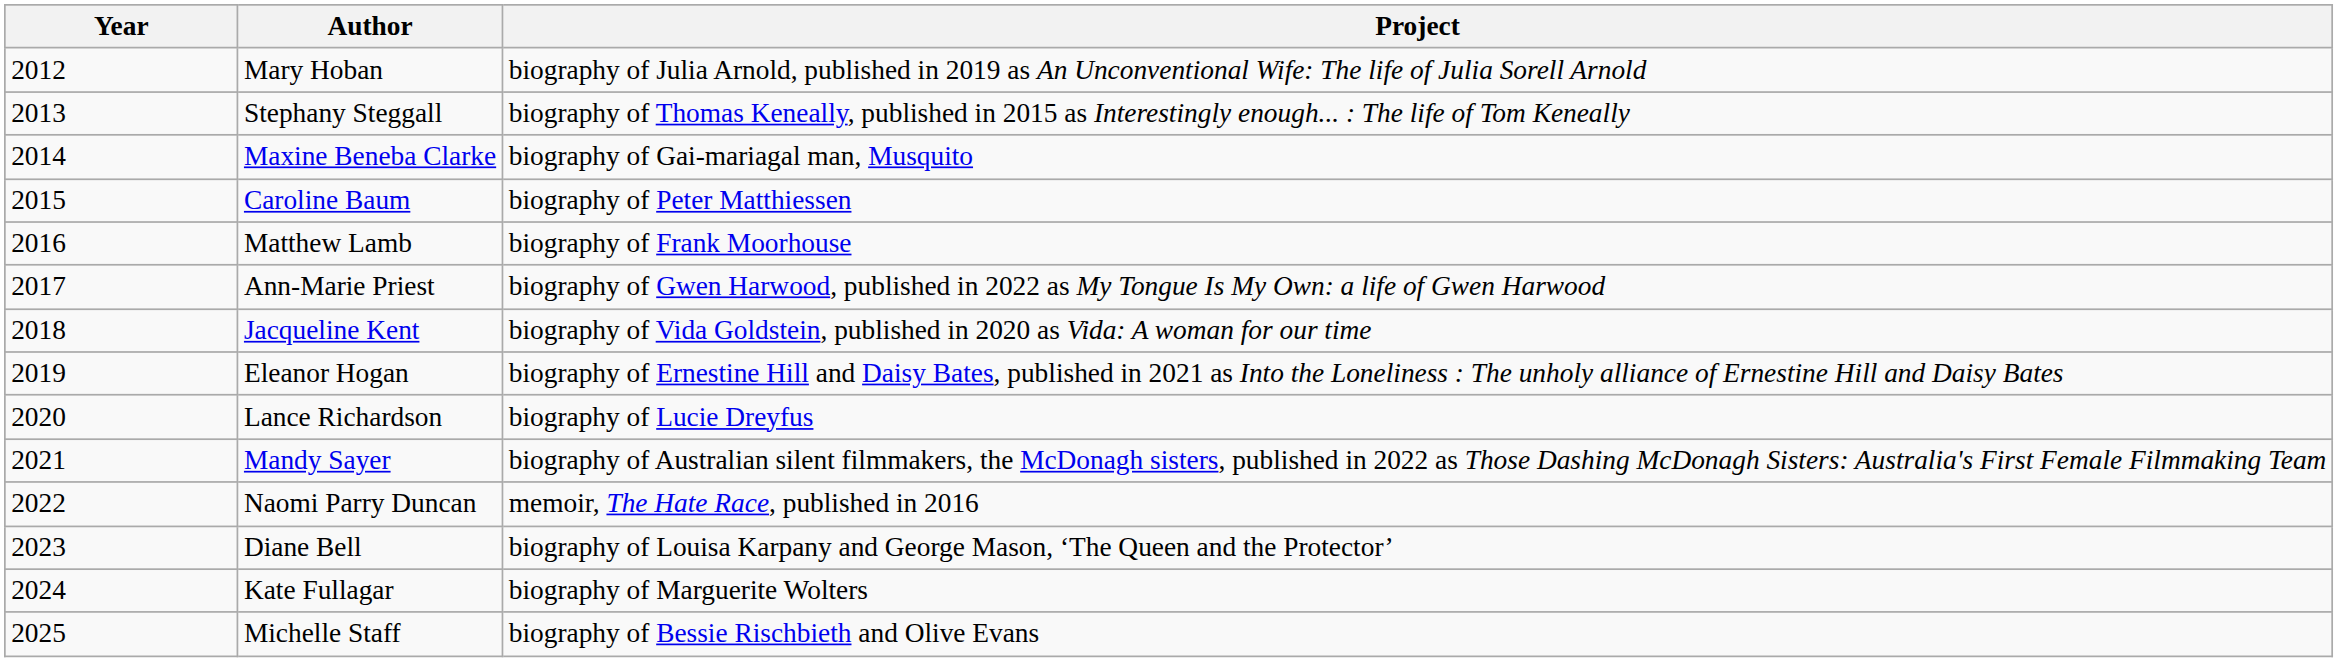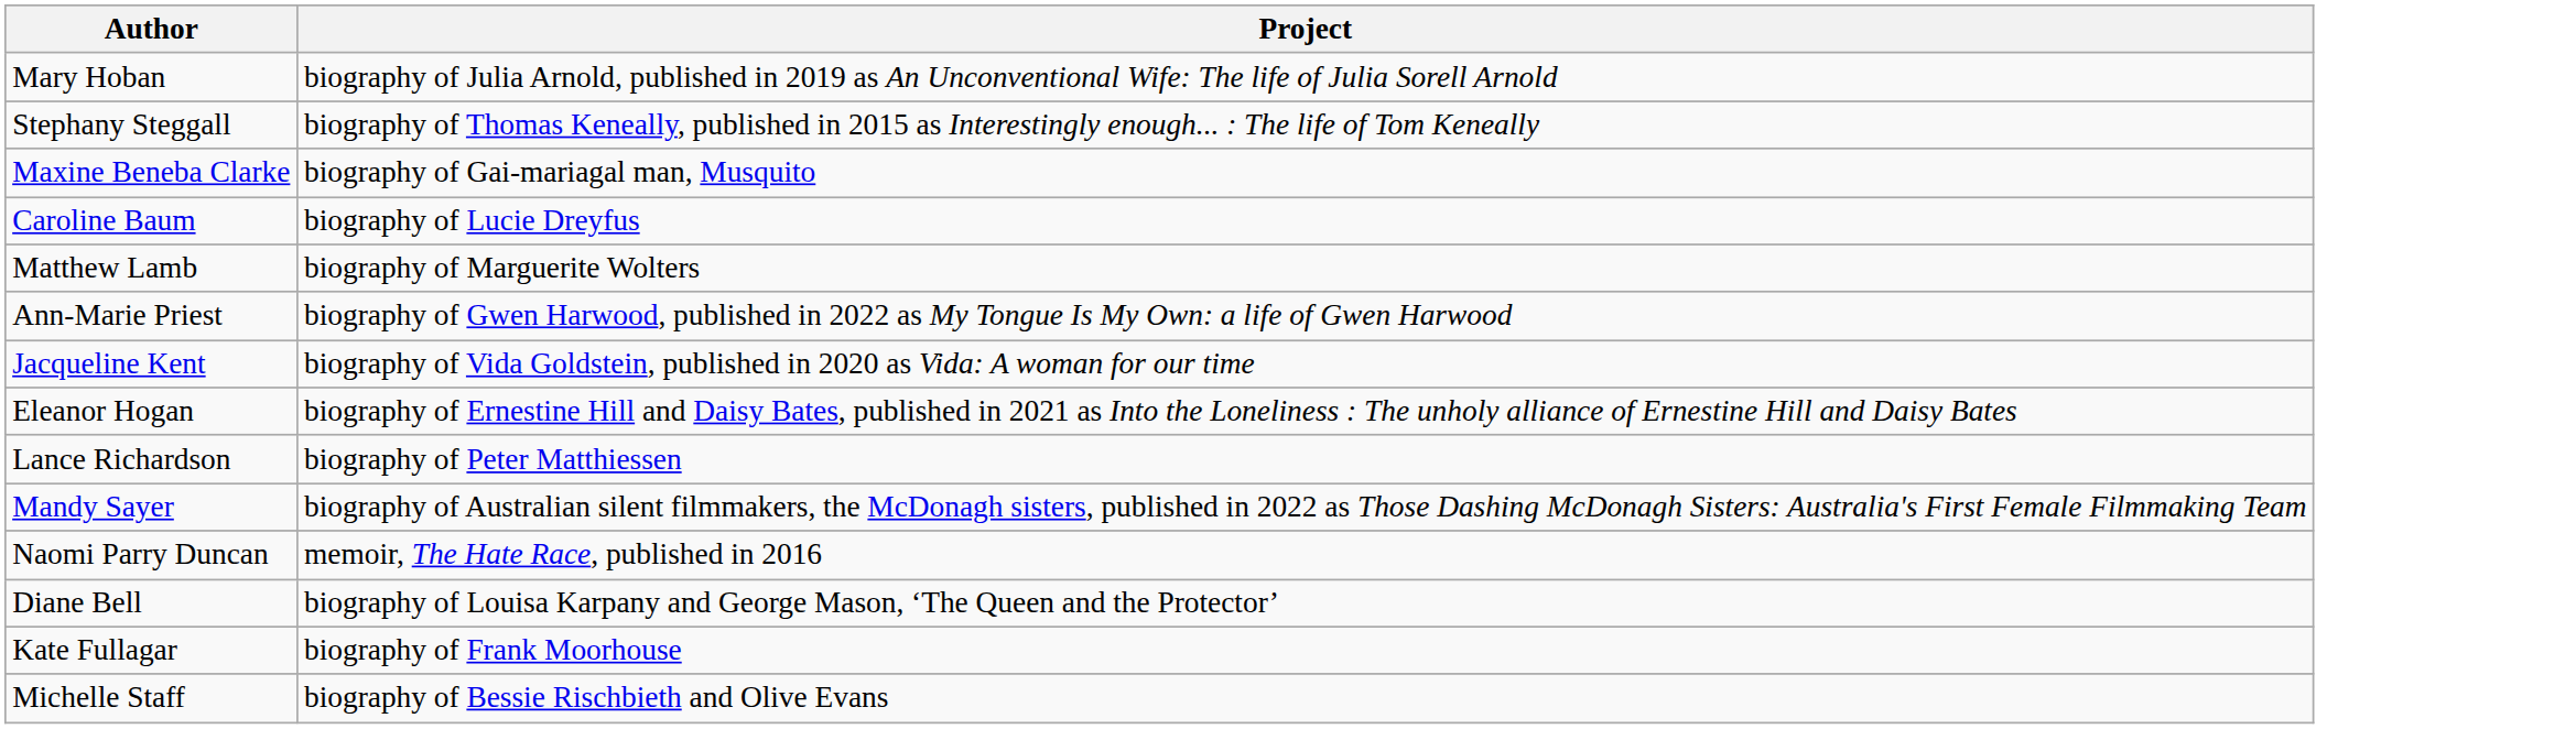 <table class="wikitable">
 <tr>
-<th width="10%" scope="col">Year</th>
 <th scope="col">Author</th>
 <th scope="col">Project</th>
 </tr>
 <tr>
-<td>2012</td>
 <td>Mary Hoban</td>
 <td>biography of Julia Arnold, published in 2019 as <em>An Unconventional Wife: The life of Julia Sorell Arnold</em></td>
 </tr>
 <tr>
-<td>2013</td>
 <td>Stephany Steggall</td>
 <td>biography of <a href='#'>Thomas Keneally</a>, published in 2015 as <em>Interestingly enough... : The life of Tom Keneally</em></td>
 </tr>
 <tr>
-<td>2014</td>
 <td><a href='#'>Maxine Beneba Clarke</a></td>
 <td>biography of Gai-mariagal man, <a href='#'>Musquito</a></td>
 </tr>
 <tr>
-<td>2015</td>
 <td><a href='#'>Caroline Baum</a></td>
-<td>biography of <a href='#'>Peter Matthiessen</a></td>
+<td>biography of <a href='#'>Lucie Dreyfus</a></td>
 </tr>
 <tr>
-<td>2016</td>
 <td>Matthew Lamb</td>
-<td>biography of <a href='#'>Frank Moorhouse</a></td>
+<td>biography of Marguerite Wolters</td>
 </tr>
 <tr>
-<td>2017</td>
 <td>Ann-Marie Priest</td>
 <td>biography of <a href='#'>Gwen Harwood</a>, published in 2022 as <em>My Tongue Is My Own: a life of Gwen Harwood</em></td>
 </tr>
 <tr>
-<td>2018</td>
 <td><a href='#'>Jacqueline Kent</a></td>
 <td>biography of <a href='#'>Vida Goldstein</a>, published in 2020 as <em>Vida: A woman for our time</em></td>
 </tr>
 <tr>
-<td scope="row">2019</td>
 <td>Eleanor Hogan</td>
 <td>biography of <a href='#'>Ernestine Hill</a> and <a href='#'>Daisy Bates</a>, published in 2021 as <em>Into the Loneliness : The unholy alliance of Ernestine Hill and Daisy Bates</em></td>
 </tr>
 <tr>
-<td>2020</td>
 <td>Lance Richardson</td>
-<td>biography of <a href='#'>Lucie Dreyfus</a></td>
+<td>biography of <a href='#'>Peter Matthiessen</a></td>
 </tr>
 <tr>
-<td>2021</td>
 <td><a href='#'>Mandy Sayer</a></td>
 <td>biography of Australian silent filmmakers, the <a href='#'>McDonagh sisters</a>, published in 2022 as <em>Those Dashing McDonagh Sisters: Australia's First Female Filmmaking Team</em></td>
 </tr>
 <tr>
-<td>2022</td>
 <td>Naomi Parry Duncan</td>
 <td>memoir, <em><a href='#'>The Hate Race</a></em>, published in 2016</td>
 </tr>
 <tr>
-<td>2023</td>
 <td>Diane Bell</td>
 <td>biography of Louisa Karpany and George Mason, ‘The Queen and the Protector’</td>
 </tr>
 <tr>
-<td>2024</td>
 <td>Kate Fullagar</td>
-<td>biography of Marguerite Wolters</td>
+<td>biography of <a href='#'>Frank Moorhouse</a></td>
 </tr>
 <tr>
-<td>2025</td>
 <td>Michelle Staff</td>
 <td>biography of <a href='#'>Bessie Rischbieth</a> and Olive Evans</td>
 </tr>
 </table>
